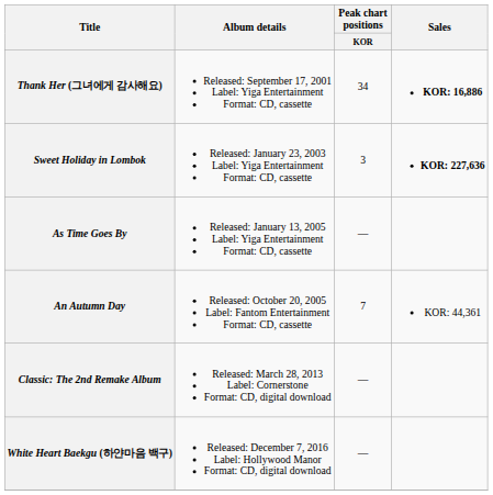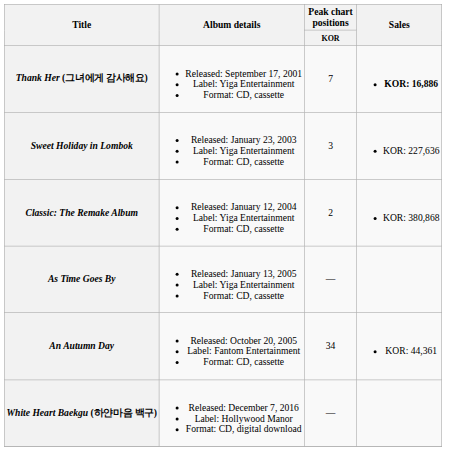 <table class="wikitable plainrowheaders" style="text-align:center;">
 <tr>
 <th scope="col" rowspan="2">Title</th>
 <th scope="col" rowspan="2">Album details</th>
 <th scope="col" colspan="1" style="width:5em;">Peak chart positions</th>
 <th scope="col" rowspan="2">Sales</th>
 </tr>
 <tr>
 <th><small>KOR</small><br></th>
 </tr>
 <tr>
 <th scope="row"><em>Thank Her</em> (그녀에게 감사해요)<br></th>
 <td><br><ul><li>Released: September 17, 2001</li><li>Label: Yiga Entertainment</li><li>Format: CD, cassette</li></ul></td>
-<td>34</td>
+<td>7</td>
 <td><strong><br><ul><li>KOR: 16,886</li></ul></strong></td>
 </tr>
 <tr>
 <th scope="row"><em>Sweet Holiday in Lombok</em><br></th>
 <td><br><ul><li>Released: January 23, 2003</li><li>Label: Yiga Entertainment</li><li>Format: CD, cassette</li></ul></td>
 <td>3</td>
-<td><strong><br><ul><li>KOR: 227,636</li></ul></strong></td>
+<td><br><ul><li>KOR: 227,636</li></ul></td>
+</tr>
+<tr>
+<th scope="row"><em>Classic: The Remake Album</em><br></th>
+<td><br><ul><li>Released: January 12, 2004</li><li>Label: Yiga Entertainment</li><li>Format: CD, cassette</li></ul></td>
+<td>2</td>
+<td><br><ul><li>KOR: 380,868</li></ul></td>
 </tr>
 <tr>
 <th scope="row"><em>As Time Goes By</em><br></th>
 <td><br><ul><li>Released: January 13, 2005</li><li>Label: Yiga Entertainment</li><li>Format: CD, cassette</li></ul></td>
 <td>—</td>
 <td></td>
 </tr>
 <tr>
 <th scope="row"><em>An Autumn Day</em><br></th>
 <td><br><ul><li>Released: October 20, 2005</li><li>Label: Fantom Entertainment</li><li>Format: CD, cassette</li></ul></td>
-<td>7</td>
+<td>34</td>
 <td><br><ul><li>KOR: 44,361</li></ul></td>
-</tr>
-<tr>
-<th scope="row"><em>Classic: The 2nd Remake Album</em><br></th>
-<td><br><ul><li>Released: March 28, 2013</li><li>Label: Cornerstone</li><li>Format: CD, digital download</li></ul></td>
-<td>—</td>
-<td></td>
 </tr>
 <tr>
 <th scope="row"><em>White Heart Baekgu</em> (하얀마음 백구)<br></th>
 <td><br><ul><li>Released: December 7, 2016</li><li>Label: Hollywood Manor</li><li>Format: CD, digital download</li></ul></td>
 <td>—</td>
 <td></td>
 </tr>
 <tr>
 </tr>
 </table>
